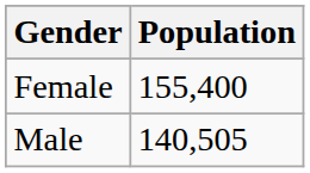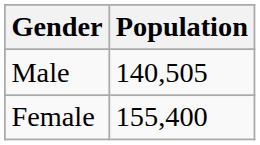 <table class="wikitable">
 <tr>
 <th>Gender</th>
 <th>Population</th>
 </tr>
 <tr>
+<td>Male</td>
+<td>140,505</td>
+</tr>
+<tr>
 <td>Female</td>
 <td>155,400</td>
 </tr>
-<tr>
-<td>Male</td>
-<td>140,505</td>
-</tr>
 </table>
